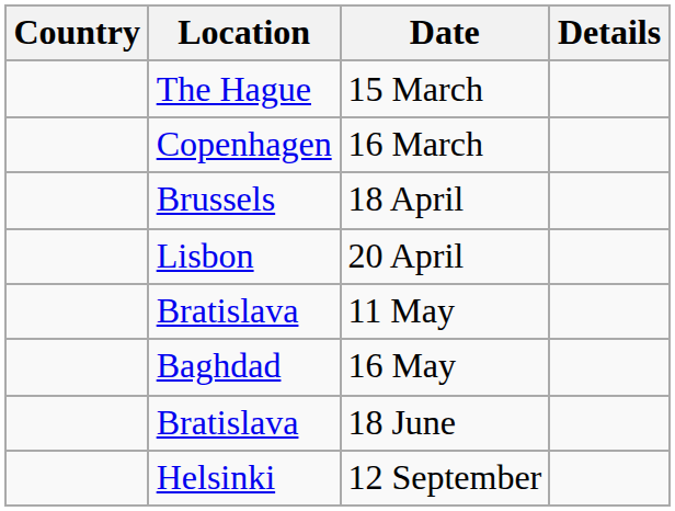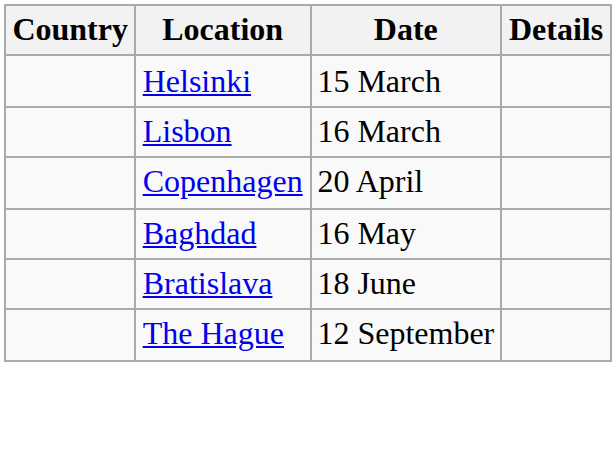 <table class="wikitable sortable">
 <tr>
 <th>Country</th>
 <th>Location</th>
 <th>Date</th>
 <th>Details</th>
 </tr>
 <tr>
 <td></td>
-<td><a href='#'>The Hague</a></td>
+<td><a href='#'>Helsinki</a></td>
 <td>15 March</td>
 <td></td>
 </tr>
 <tr>
 <td></td>
-<td><a href='#'>Copenhagen</a></td>
+<td><a href='#'>Lisbon</a></td>
 <td>16 March</td>
 <td></td>
 </tr>
 <tr>
 <td></td>
-<td><a href='#'>Brussels</a></td>
-<td>18 April</td>
-<td></td>
-</tr>
-<tr>
-<td></td>
-<td><a href='#'>Lisbon</a></td>
+<td><a href='#'>Copenhagen</a></td>
 <td>20 April</td>
-<td></td>
-</tr>
-<tr>
-<td></td>
-<td><a href='#'>Bratislava</a></td>
-<td>11 May</td>
 <td></td>
 </tr>
 <tr>
 <td></td>
 <td><a href='#'>Baghdad</a></td>
 <td>16 May</td>
 <td></td>
 </tr>
 <tr>
 <td></td>
 <td><a href='#'>Bratislava</a></td>
 <td>18 June</td>
 <td></td>
 </tr>
 <tr>
 <td></td>
-<td><a href='#'>Helsinki</a></td>
+<td><a href='#'>The Hague</a></td>
 <td>12 September</td>
 <td></td>
 </tr>
 </table>
